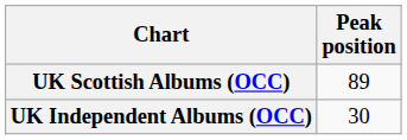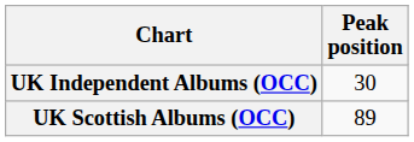 <table class="wikitable plainrowheaders sortable" style="text-align:center;" border="1">
 <tr>
 <th scope="col">Chart</th>
 <th scope="col">Peak<br>position</th>
 </tr>
 <tr>
+<th scope="row">UK Independent Albums (<a href='#'>OCC</a>)</th>
+<td>30</td>
+</tr>
+<tr>
 <th scope="row">UK Scottish Albums (<a href='#'>OCC</a>)</th>
 <td>89</td>
 </tr>
-<tr>
-<th scope="row">UK Independent Albums (<a href='#'>OCC</a>)</th>
-<td>30</td>
-</tr>
 </table>
